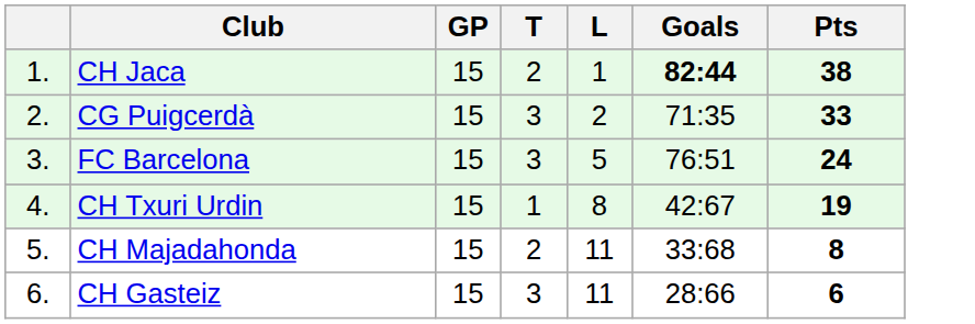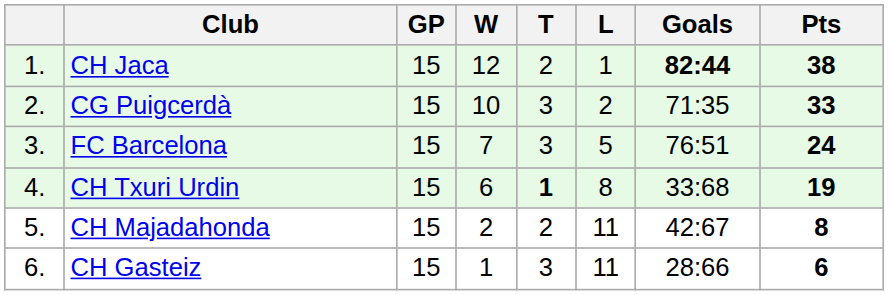 <table class="wikitable">
 <tr>
 <th width="30"></th>
 <th width="200">Club</th>
 <th width="30">GP</th>
+<th width="30">W</th>
 <th width="30">T</th>
 <th width="30">L</th>
 <th width="70">Goals</th>
 <th width="70">Pts</th>
 </tr>
 <tr bgcolor="#e6fae6" align="center">
 <td>1.</td>
 <td align="left"><a href='#'>CH Jaca</a></td>
 <td>15</td>
+<td>12</td>
 <td>2</td>
 <td>1</td>
 <td><strong>82:44</strong></td>
 <td><strong>38</strong></td>
 </tr>
 <tr bgcolor="#e6fae6" align="center">
 <td>2.</td>
 <td align="left"><a href='#'>CG Puigcerdà</a></td>
 <td>15</td>
+<td>10</td>
 <td>3</td>
 <td>2</td>
 <td>71:35</td>
 <td><strong>33</strong></td>
 </tr>
 <tr bgcolor="#e6fae6" align="center">
 <td>3.</td>
 <td align="left"><a href='#'>FC Barcelona</a></td>
 <td>15</td>
+<td>7</td>
 <td>3</td>
 <td>5</td>
 <td>76:51</td>
 <td><strong>24</strong></td>
 </tr>
 <tr bgcolor="#e6fae6" align="center">
 <td>4.</td>
 <td align="left"><a href='#'>CH Txuri Urdin</a></td>
 <td>15</td>
-<td>1</td>
+<td>6</td>
+<td><strong>1</strong></td>
 <td>8</td>
-<td>42:67</td>
+<td>33:68</td>
 <td><strong>19</strong></td>
 </tr>
 <tr bgcolor="#FFFFFF" align="center">
 <td>5.</td>
 <td align="left"><a href='#'>CH Majadahonda</a></td>
 <td>15</td>
 <td>2</td>
+<td>2</td>
 <td>11</td>
-<td>33:68</td>
+<td>42:67</td>
 <td><strong>8</strong></td>
 </tr>
 <tr bgcolor="#FFFFFF" align="center">
 <td>6.</td>
 <td align="left"><a href='#'>CH Gasteiz</a></td>
 <td>15</td>
+<td>1</td>
 <td>3</td>
 <td>11</td>
 <td>28:66</td>
 <td><strong>6</strong></td>
 </tr>
 </table>
